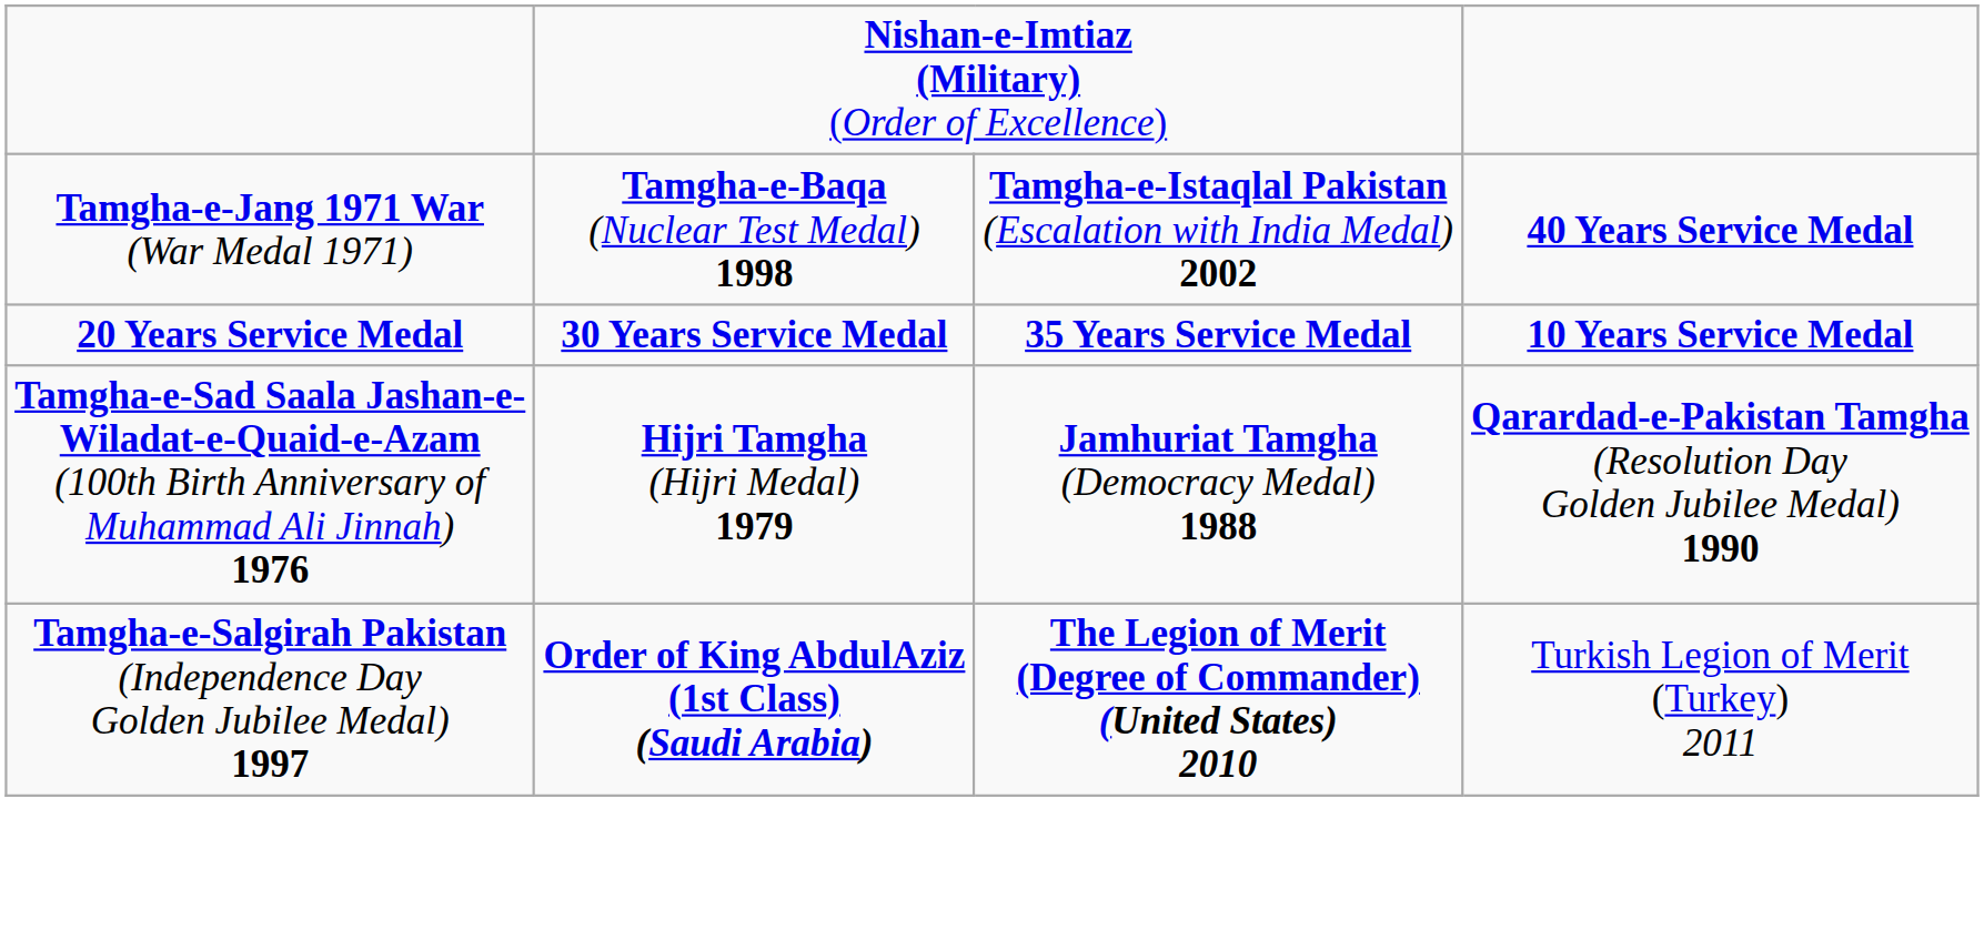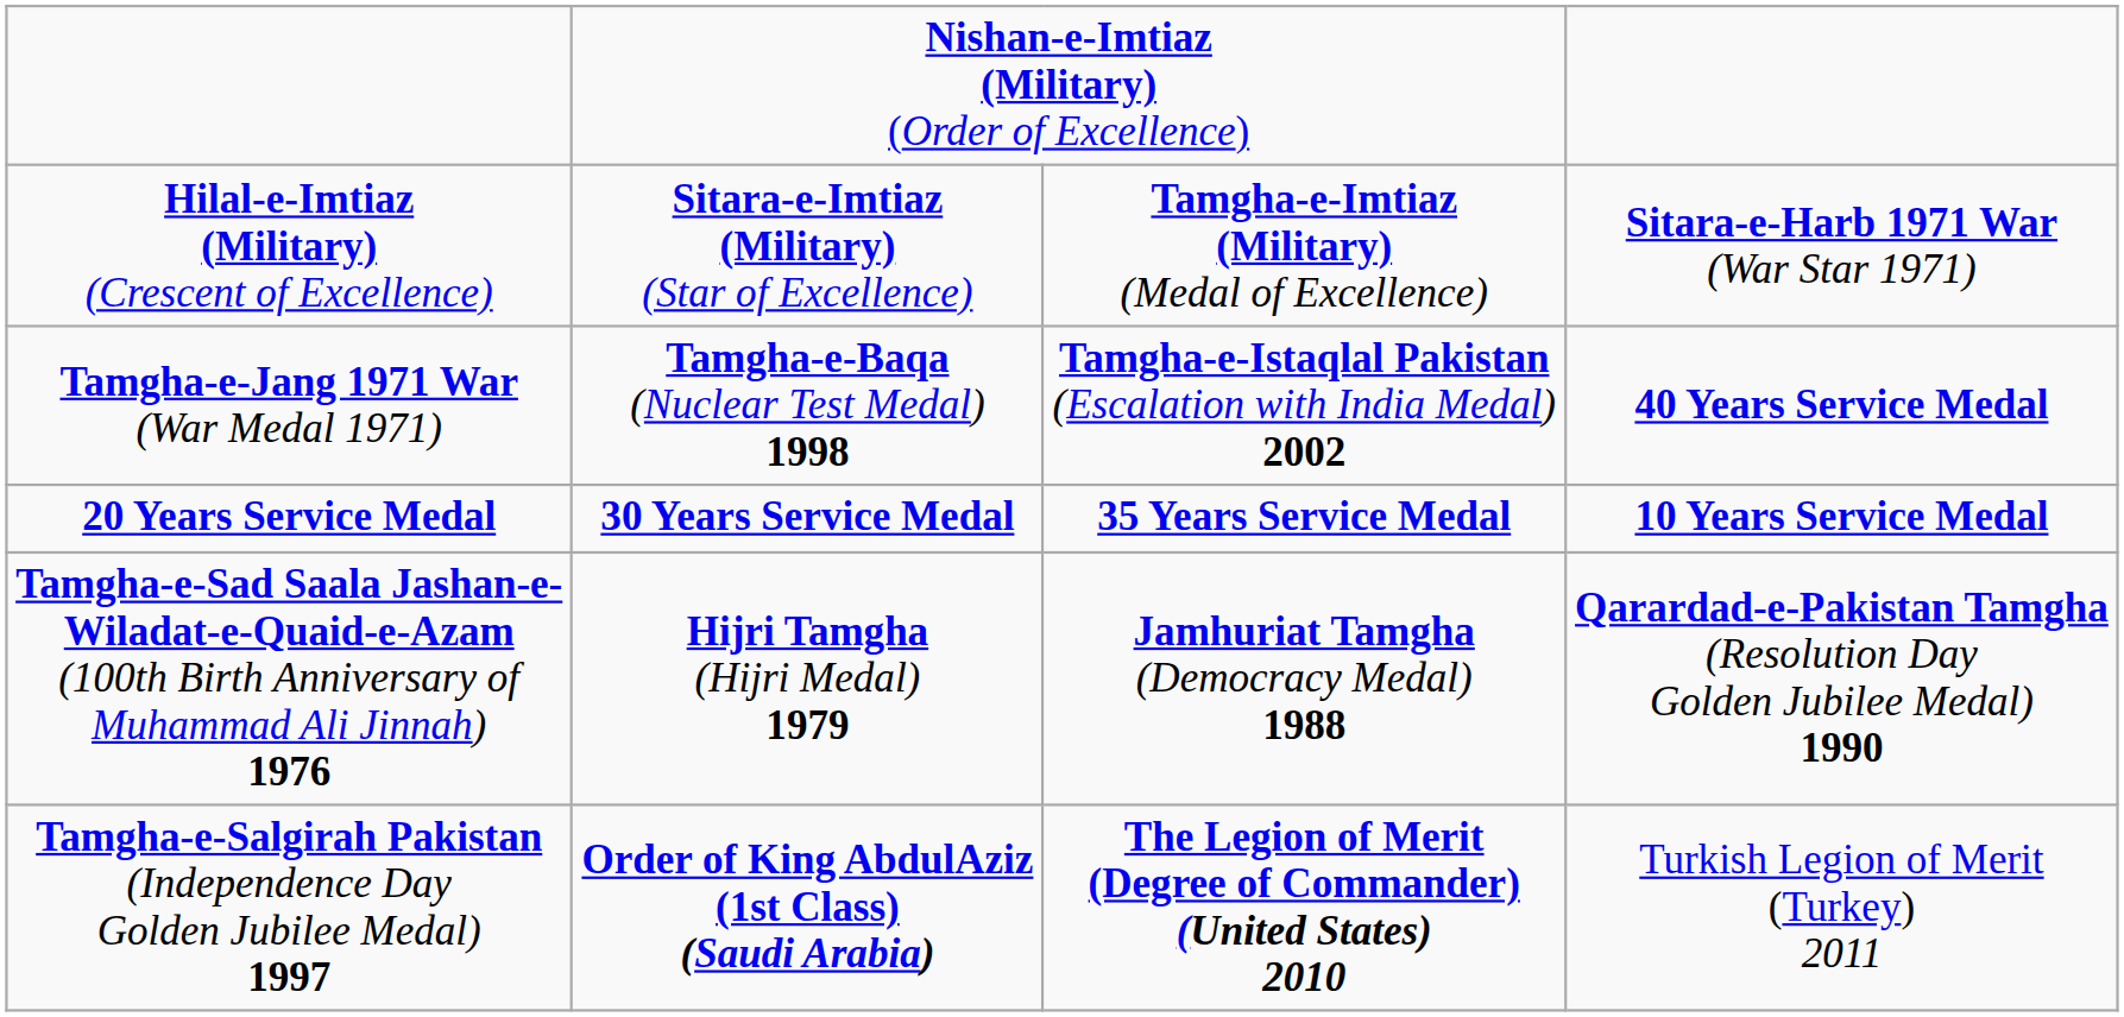 <table class="wikitable" style="margin:1em auto; text-align:center;">
 <tr>
 <td></td>
 <td colspan="2"><strong><a href='#'>Nishan-e-Imtiaz</a></strong><br><a href='#'><strong>(Military)</strong></a><br><a href='#'>(<em>Order of Excellence</em>)</a></td>
 <td></td>
+</tr>
+<tr>
+<td><strong><a href='#'>Hilal-e-Imtiaz</a></strong><br><strong><a href='#'>(Military)</a></strong><br><a href='#'><em>(Crescent of Excellence)</em></a></td>
+<td><strong><a href='#'>Sitara-e-Imtiaz</a></strong><br><strong><a href='#'>(Military)</a></strong><br><a href='#'><em>(Star of Excellence)</em></a></td>
+<td><strong><a href='#'>Tamgha-e-Imtiaz</a></strong><br><strong><a href='#'>(Military)</a></strong><br><em>(Medal of Excellence)</em></td>
+<td><strong><a href='#'>Sitara-e-Harb 1971 War</a></strong><br><em>(War Star 1971)</em></td>
 </tr>
 <tr>
 <td><strong><a href='#'>Tamgha-e-Jang 1971 War</a></strong><br><em>(War Medal 1971)</em></td>
 <td><strong><a href='#'>Tamgha-e-Baqa</a></strong><br><em>(<a href='#'>Nuclear Test Medal</a>)</em><br><strong>1998</strong></td>
 <td><strong><a href='#'>Tamgha-e-Istaqlal Pakistan</a></strong><br><em>(<a href='#'>Escalation with India Medal</a>)</em><br><strong>2002</strong></td>
 <td><strong><a href='#'>40 Years Service Medal</a></strong></td>
 </tr>
 <tr>
 <td><strong><a href='#'>20 Years Service Medal</a></strong></td>
 <td><strong><a href='#'>30 Years Service Medal</a></strong></td>
 <td><strong><a href='#'>35 Years Service Medal</a></strong></td>
 <td><strong><a href='#'>10 Years Service Medal</a></strong></td>
 </tr>
 <tr>
 <td><strong><a href='#'>Tamgha-e-Sad Saala Jashan-e-</a></strong><br><strong><a href='#'>Wiladat-e-Quaid-e-Azam</a></strong><br><em>(100th Birth Anniversary of</em><br><em><a href='#'>Muhammad Ali Jinnah</a>)</em><br><strong>1976</strong></td>
 <td><strong><a href='#'>Hijri Tamgha</a></strong><br><em>(Hijri Medal)</em><br><strong>1979</strong></td>
 <td><strong><a href='#'>Jamhuriat Tamgha</a></strong><br><em>(Democracy Medal)</em><br><strong>1988</strong></td>
 <td><strong><a href='#'>Qarardad-e-Pakistan Tamgha</a></strong><br><em>(Resolution Day</em><br><em>Golden Jubilee Medal)</em><br><strong>1990</strong></td>
 </tr>
 <tr>
 <td><strong><a href='#'>Tamgha-e-Salgirah Pakistan</a></strong><br><em>(Independence Day</em><br><em>Golden Jubilee Medal)</em><br><strong>1997</strong></td>
 <td><strong><a href='#'>Order of King AbdulAziz</a></strong><br><strong><a href='#'>(1st Class)</a></strong><br><strong><em>(<a href='#'>Saudi Arabia</a>)</em></strong></td>
 <td><a href='#'><strong>The Legion of Merit</strong></a><strong></strong><br><a href='#'><strong>(Degree of Commander)</strong></a><br><em><a href='#'><strong>(</strong></a><strong>United States)<strong><em><br></strong>2010<strong></td>
 <td><a href='#'></strong>Turkish Legion of Merit<strong></a></strong><strong><br></em></strong>(<a href='#'>Turkey</a>)<strong><em><br></strong>2011<strong></td>
 </tr>
 </table>
